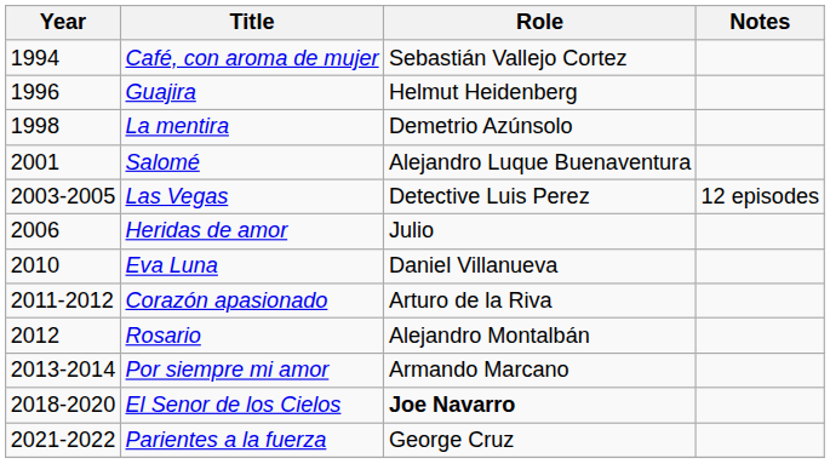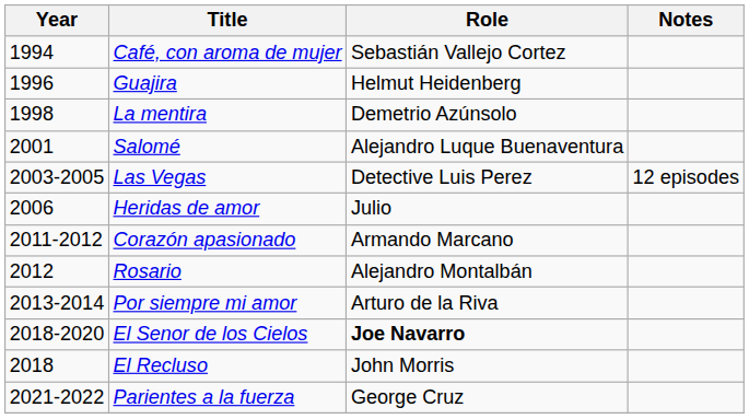 <table class="wikitable">
 <tr>
 <th>Year</th>
 <th>Title</th>
 <th>Role</th>
 <th>Notes</th>
 </tr>
 <tr>
 <td>1994</td>
 <td><em><a href='#'>Café, con aroma de mujer</a></em></td>
 <td>Sebastián Vallejo Cortez</td>
 <td></td>
 </tr>
 <tr>
 <td>1996</td>
 <td><em><a href='#'>Guajira</a></em></td>
 <td>Helmut Heidenberg</td>
 <td></td>
 </tr>
 <tr>
 <td>1998</td>
 <td><em><a href='#'>La mentira</a></em></td>
 <td>Demetrio Azúnsolo</td>
 <td></td>
 </tr>
 <tr>
 <td>2001</td>
 <td><em><a href='#'>Salomé</a></em></td>
 <td>Alejandro Luque Buenaventura</td>
 <td></td>
 </tr>
 <tr>
 <td>2003-2005</td>
 <td><em><a href='#'>Las Vegas</a></em></td>
 <td>Detective Luis Perez</td>
 <td>12 episodes</td>
 </tr>
 <tr>
 <td>2006</td>
 <td><em><a href='#'>Heridas de amor</a></em></td>
 <td>Julio</td>
 <td></td>
 </tr>
 <tr>
-<td>2010</td>
-<td><em><a href='#'>Eva Luna</a></em></td>
-<td>Daniel Villanueva</td>
-<td></td>
-</tr>
-<tr>
 <td>2011-2012</td>
 <td><em><a href='#'>Corazón apasionado</a></em></td>
-<td>Arturo de la Riva</td>
+<td>Armando Marcano</td>
 <td></td>
 </tr>
 <tr>
 <td>2012</td>
 <td><em><a href='#'>Rosario</a></em></td>
 <td>Alejandro Montalbán</td>
 <td></td>
 </tr>
 <tr>
 <td>2013-2014</td>
 <td><em><a href='#'>Por siempre mi amor</a></em></td>
-<td>Armando Marcano</td>
+<td>Arturo de la Riva</td>
 <td></td>
 </tr>
 <tr>
 <td>2018-2020</td>
 <td><em><a href='#'>El Senor de los Cielos</a></em></td>
 <td><strong>Joe Navarro</strong></td>
+<td></td>
+</tr>
+<tr>
+<td>2018</td>
+<td><em><a href='#'>El Recluso</a></em></td>
+<td>John Morris</td>
 <td></td>
 </tr>
 <tr>
 <td>2021-2022</td>
 <td><em><a href='#'>Parientes a la fuerza</a></em></td>
 <td>George Cruz</td>
 <td></td>
 </tr>
 <tr>
 </tr>
 </table>
